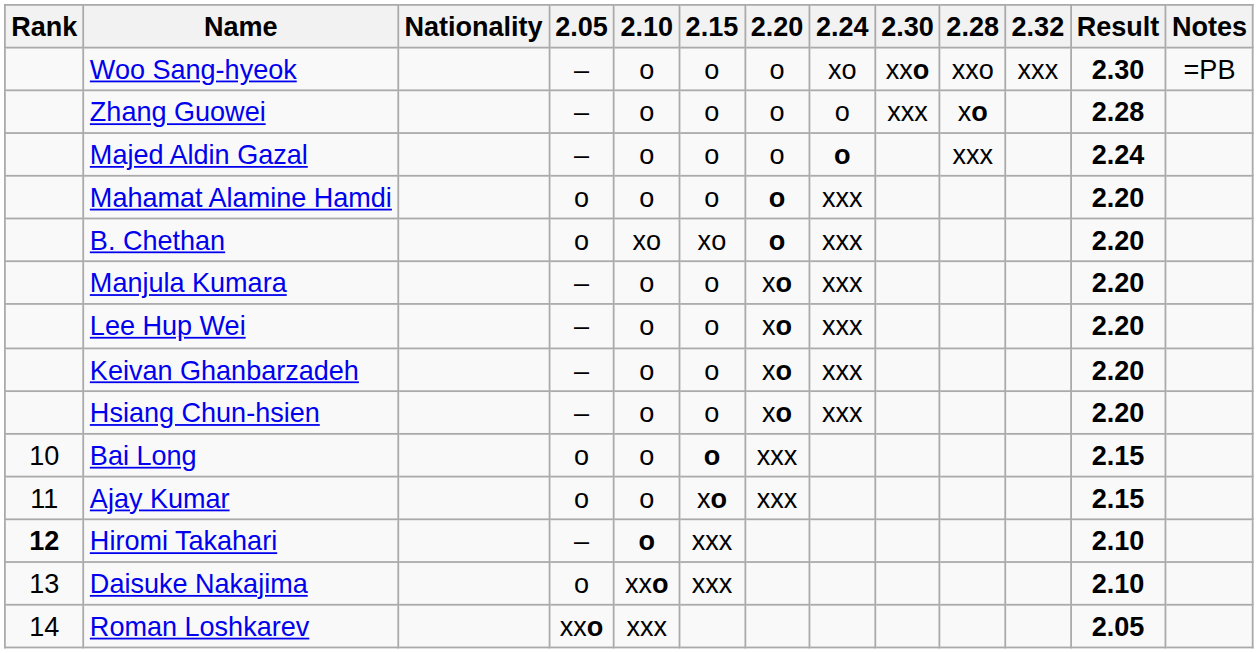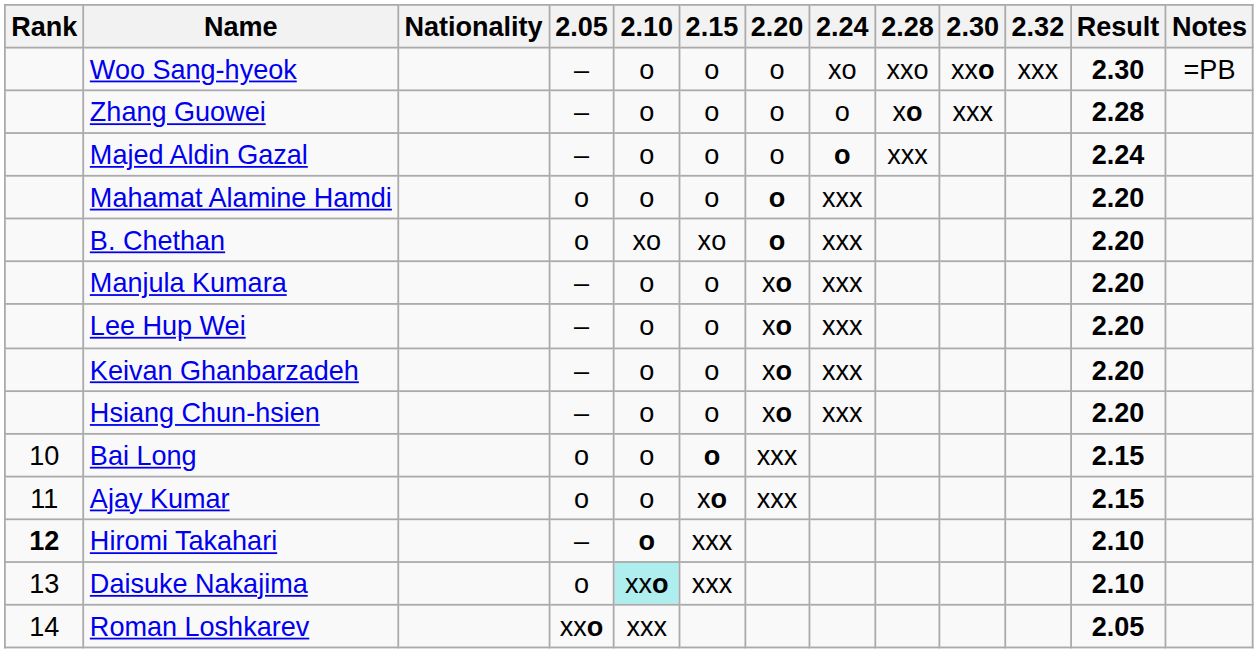 <table class="wikitable sortable" style="text-align:center;font-size:95%">
 <tr>
 <th>Rank</th>
 <th>Name</th>
 <th>Nationality</th>
 <th>2.05</th>
 <th>2.10</th>
 <th>2.15</th>
 <th>2.20</th>
 <th>2.24</th>
+<th>2.28</th>
 <th>2.30</th>
-<th>2.28</th>
 <th>2.32</th>
 <th>Result</th>
 <th>Notes</th>
 </tr>
 <tr>
 <td></td>
 <td align=left><a href='#'>Woo Sang-hyeok</a></td>
 <td align=left></td>
 <td>–</td>
 <td>o</td>
 <td>o</td>
 <td>o</td>
 <td>xo</td>
+<td>xxo</td>
 <td>xx<strong>o</strong></td>
-<td>xxo</td>
 <td>xxx</td>
 <td><strong>2.30</strong></td>
 <td>=PB</td>
 </tr>
 <tr>
 <td></td>
 <td align=left><a href='#'>Zhang Guowei</a></td>
 <td align=left></td>
 <td>–</td>
 <td>o</td>
 <td>o</td>
 <td>o</td>
 <td>o</td>
+<td>x<strong>o</strong></td>
 <td>xxx</td>
-<td>x<strong>o</strong></td>
 <td></td>
 <td><strong>2.28</strong></td>
 <td></td>
 </tr>
 <tr>
 <td></td>
 <td align=left><a href='#'>Majed Aldin Gazal</a></td>
 <td align=left></td>
 <td>–</td>
 <td>o</td>
 <td>o</td>
 <td>o</td>
 <td><strong>o</strong></td>
+<td>xxx</td>
 <td></td>
-<td>xxx</td>
 <td></td>
 <td><strong>2.24</strong></td>
 <td></td>
 </tr>
 <tr>
 <td></td>
 <td align=left><a href='#'>Mahamat Alamine Hamdi</a></td>
 <td align=left></td>
 <td>o</td>
 <td>o</td>
 <td>o</td>
 <td><strong>o</strong></td>
 <td>xxx</td>
 <td></td>
 <td></td>
 <td></td>
 <td><strong>2.20</strong></td>
 <td></td>
 </tr>
 <tr>
 <td></td>
 <td align=left><a href='#'>B. Chethan</a></td>
 <td align=left></td>
 <td>o</td>
 <td>xo</td>
 <td>xo</td>
 <td><strong>o</strong></td>
 <td>xxx</td>
 <td></td>
 <td></td>
 <td></td>
 <td><strong>2.20</strong></td>
 <td></td>
 </tr>
 <tr>
 <td></td>
 <td align=left><a href='#'>Manjula Kumara</a></td>
 <td align=left></td>
 <td>–</td>
 <td>o</td>
 <td>o</td>
 <td>x<strong>o</strong></td>
 <td>xxx</td>
 <td></td>
 <td></td>
 <td></td>
 <td><strong>2.20</strong></td>
 <td></td>
 </tr>
 <tr>
 <td></td>
 <td align=left><a href='#'>Lee Hup Wei</a></td>
 <td align=left></td>
 <td>–</td>
 <td>o</td>
 <td>o</td>
 <td>x<strong>o</strong></td>
 <td>xxx</td>
 <td></td>
 <td></td>
 <td></td>
 <td><strong>2.20</strong></td>
 <td></td>
 </tr>
 <tr>
 <td></td>
 <td align=left><a href='#'>Keivan Ghanbarzadeh</a></td>
 <td align=left></td>
 <td>–</td>
 <td>o</td>
 <td>o</td>
 <td>x<strong>o</strong></td>
 <td>xxx</td>
 <td></td>
 <td></td>
 <td></td>
 <td><strong>2.20</strong></td>
 <td></td>
 </tr>
 <tr>
 <td></td>
 <td align=left><a href='#'>Hsiang Chun-hsien</a></td>
 <td align=left></td>
 <td>–</td>
 <td>o</td>
 <td>o</td>
 <td>x<strong>o</strong></td>
 <td>xxx</td>
 <td></td>
 <td></td>
 <td></td>
 <td><strong>2.20</strong></td>
 <td></td>
 </tr>
 <tr>
 <td>10</td>
 <td align=left><a href='#'>Bai Long</a></td>
 <td align=left></td>
 <td>o</td>
 <td>o</td>
 <td><strong>o</strong></td>
 <td>xxx</td>
 <td></td>
 <td></td>
 <td></td>
 <td></td>
 <td><strong>2.15</strong></td>
 <td></td>
 </tr>
 <tr>
 <td>11</td>
 <td align=left><a href='#'>Ajay Kumar</a></td>
 <td align=left></td>
 <td>o</td>
 <td>o</td>
 <td>x<strong>o</strong></td>
 <td>xxx</td>
 <td></td>
 <td></td>
 <td></td>
 <td></td>
 <td><strong>2.15</strong></td>
 <td></td>
 </tr>
 <tr>
 <td><strong>12</strong></td>
 <td align=left><a href='#'>Hiromi Takahari</a></td>
 <td align=left></td>
 <td>–</td>
 <td><strong>o</strong></td>
 <td>xxx</td>
 <td></td>
 <td></td>
 <td></td>
 <td></td>
 <td></td>
 <td><strong>2.10</strong></td>
 <td></td>
 </tr>
 <tr>
 <td>13</td>
 <td align=left><a href='#'>Daisuke Nakajima</a></td>
 <td align=left></td>
 <td>o</td>
-<td>xx<strong>o</strong></td>
+<td style="background: paleturquoise;">xx<strong>o</strong></td>
 <td>xxx</td>
 <td></td>
 <td></td>
 <td></td>
 <td></td>
 <td></td>
 <td><strong>2.10</strong></td>
 <td></td>
 </tr>
 <tr>
 <td>14</td>
 <td align=left><a href='#'>Roman Loshkarev</a></td>
 <td align=left></td>
 <td>xx<strong>o</strong></td>
 <td>xxx</td>
 <td></td>
 <td></td>
 <td></td>
 <td></td>
 <td></td>
 <td></td>
 <td><strong>2.05</strong></td>
 <td></td>
 </tr>
 </table>
